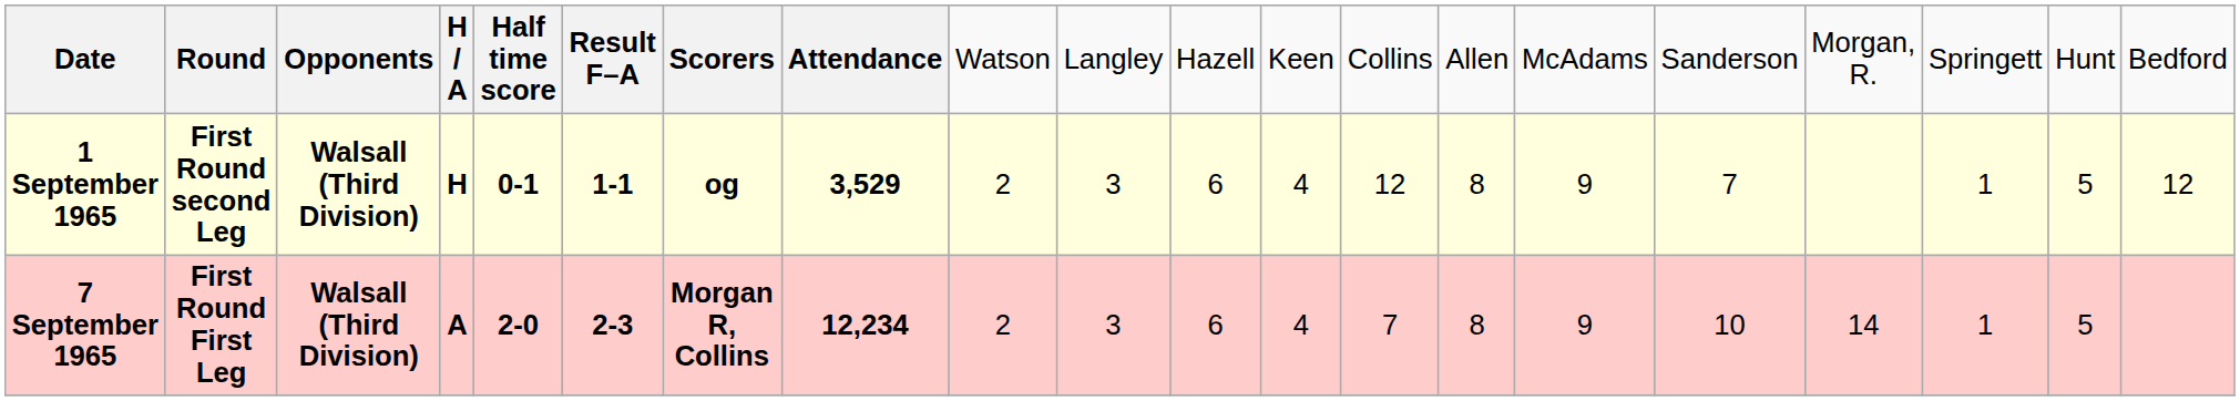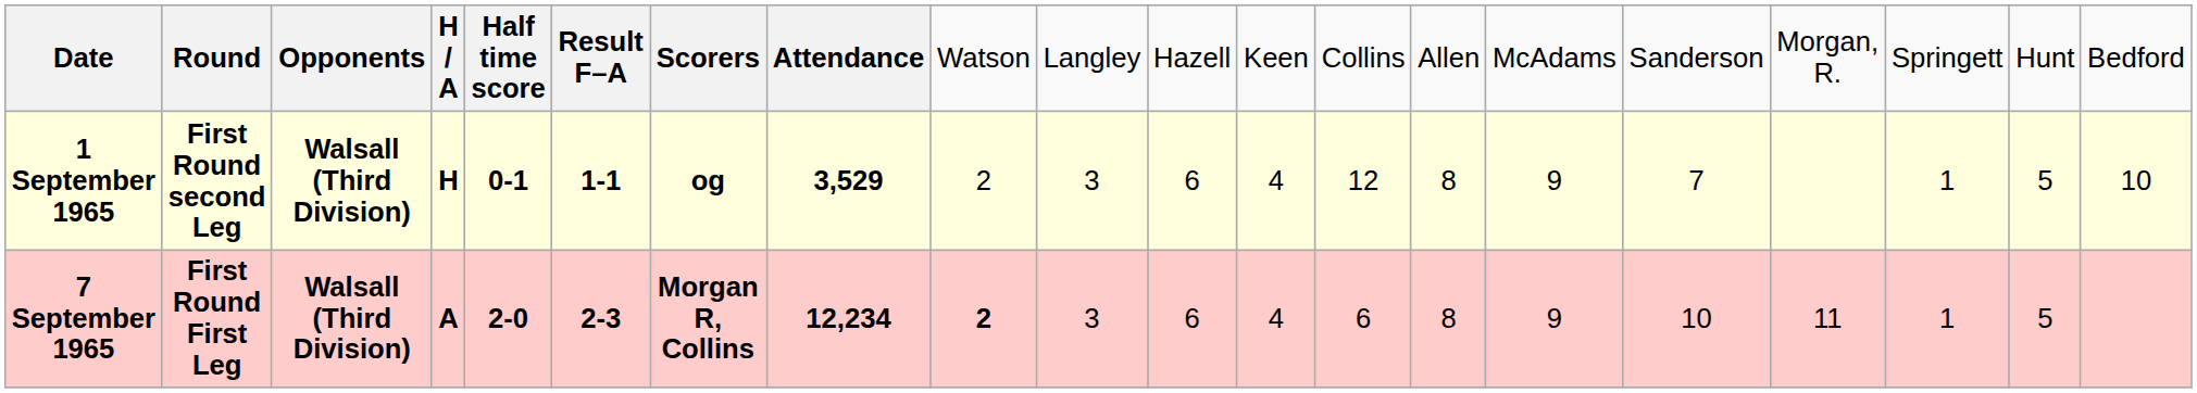 <table class="wikitable" style="text-align:center">
 <tr>
 <th><strong>Date</strong></th>
 <th><strong>Round</strong></th>
 <th><strong>Opponents</strong></th>
 <th><strong>H / A</strong></th>
 <th><strong>Half time score</strong></th>
 <th><strong>Result</strong><br><strong>F–A</strong></th>
 <th><strong>Scorers</strong></th>
 <th><strong>Attendance</strong></th>
 <td>Watson</td>
 <td>Langley</td>
 <td>Hazell</td>
 <td>Keen</td>
 <td>Collins</td>
 <td>Allen</td>
 <td>McAdams</td>
 <td>Sanderson</td>
 <td>Morgan, R.</td>
 <td>Springett</td>
 <td>Hunt</td>
 <td>Bedford</td>
 </tr>
 <tr bgcolor="#ffffdd">
 <td><strong>1 September 1965</strong></td>
 <td><strong>First Round second Leg</strong></td>
 <td><strong>Walsall (Third Division)</strong></td>
 <td><strong>H</strong></td>
 <td><strong>0-1</strong></td>
 <td><strong>1-1</strong></td>
 <td><strong>og</strong></td>
 <td><strong>3,529</strong></td>
 <td>2</td>
 <td>3</td>
 <td>6</td>
 <td>4</td>
 <td>12</td>
 <td>8</td>
 <td>9</td>
 <td>7</td>
 <td></td>
 <td>1</td>
 <td>5</td>
-<td>12</td>
+<td>10</td>
 </tr>
 <tr bgcolor="#ffcccc">
 <td><strong>7 September 1965</strong></td>
 <td><strong>First Round First Leg</strong></td>
 <td><strong>Walsall (Third Division)</strong></td>
 <td><strong>A</strong></td>
 <td><strong>2-0</strong></td>
 <td><strong>2-3</strong></td>
 <td><strong>Morgan R, Collins</strong></td>
 <td><strong>12,234</strong></td>
-<td>2</td>
+<td><strong>2</strong></td>
 <td>3</td>
 <td>6</td>
 <td>4</td>
-<td>7</td>
+<td>6</td>
 <td>8</td>
 <td>9</td>
 <td>10</td>
-<td>14</td>
+<td>11</td>
 <td>1</td>
 <td>5</td>
 <td></td>
 </tr>
 </table>
